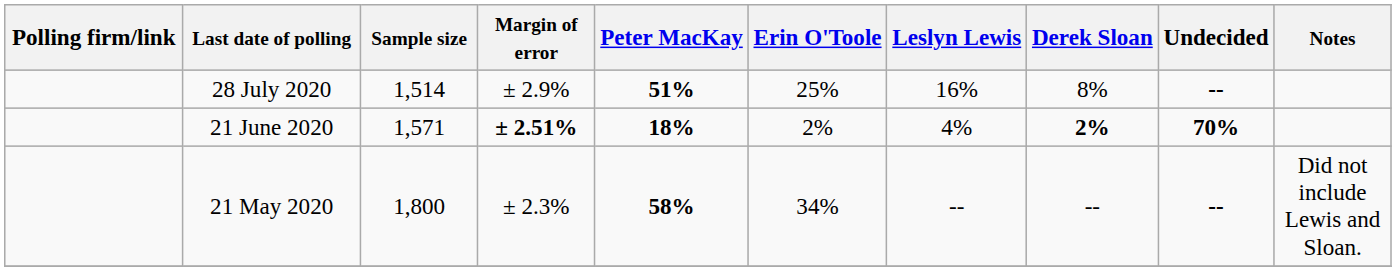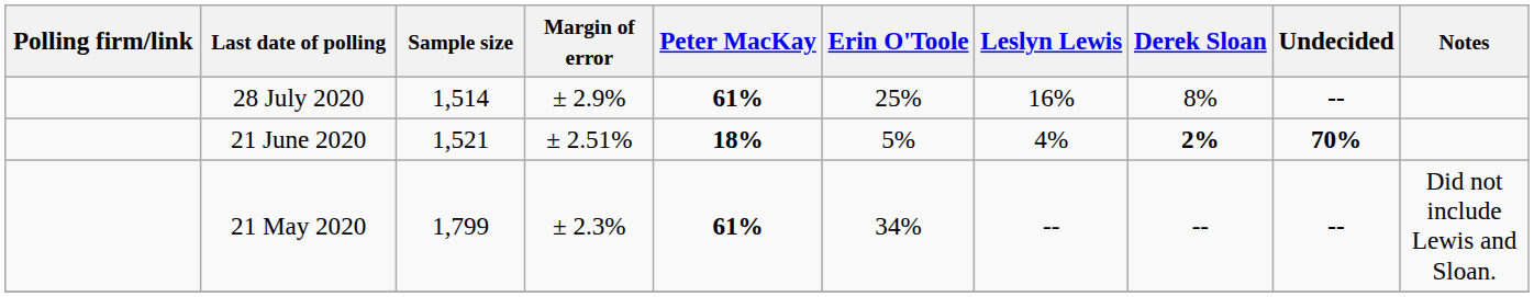 <table class="wikitable sortable" style="font-size:95%;text-align:center;">
 <tr>
 <th style="width:110px;">Polling firm/link</th>
 <th style="width:110px;"><small>Last date of polling</small></th>
 <th style="width:70px;"><small>Sample size</small></th>
 <th style="width:70px;"><small>Margin of error</small></th>
 <th><a href='#'>Peter MacKay</a></th>
 <th><a href='#'>Erin O'Toole</a></th>
 <th><a href='#'>Leslyn Lewis</a></th>
 <th><a href='#'>Derek Sloan</a></th>
 <th>Undecided</th>
 <th style="width:70px;"><small>Notes</small></th>
 </tr>
 <tr>
 <td></td>
 <td>28 July 2020</td>
 <td>1,514</td>
 <td>± 2.9%</td>
-<td><strong>51%</strong></td>
+<td><strong>61%</strong></td>
 <td>25%</td>
 <td>16%</td>
 <td>8%</td>
 <td><strong>--</strong></td>
 <td></td>
 </tr>
 <tr>
 <td></td>
 <td>21 June 2020</td>
-<td>1,571</td>
-<td><strong>± 2.51%</strong></td>
+<td>1,521</td>
+<td>± 2.51%</td>
 <td><strong>18%</strong></td>
-<td>2%</td>
+<td>5%</td>
 <td>4%</td>
 <td><strong>2%</strong></td>
 <td><strong>70%</strong></td>
 <td></td>
 </tr>
 <tr>
 <td> </td>
 <td>21 May 2020</td>
-<td>1,800</td>
+<td>1,799</td>
 <td>± 2.3%</td>
-<td><strong>58%</strong></td>
+<td><strong>61%</strong></td>
 <td>34%</td>
 <td>--</td>
 <td>--</td>
 <td><strong>--</strong></td>
 <td>Did not include Lewis and Sloan.</td>
 </tr>
 <tr>
 </tr>
 </table>
